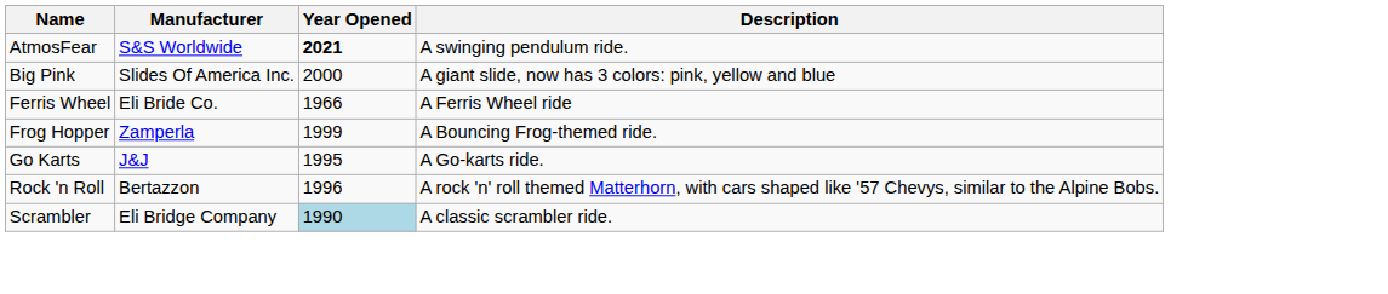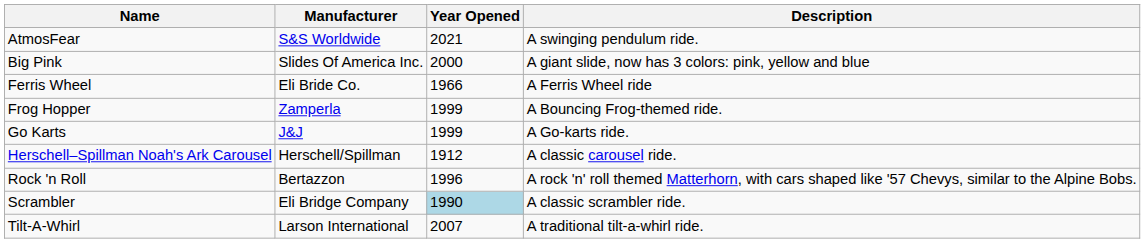 <table class="wikitable">
 <tr>
 <th>Name</th>
 <th>Manufacturer</th>
 <th>Year Opened</th>
 <th>Description</th>
 </tr>
 <tr>
 <td>AtmosFear</td>
 <td><a href='#'>S&S Worldwide</a></td>
-<td><strong>2021</strong></td>
+<td>2021</td>
 <td>A swinging pendulum ride.</td>
 </tr>
 <tr>
 <td>Big Pink</td>
 <td>Slides Of America Inc.</td>
 <td>2000</td>
 <td>A giant slide, now has 3 colors: pink, yellow and blue</td>
 </tr>
 <tr>
 <td>Ferris Wheel</td>
 <td>Eli Bride Co.</td>
 <td>1966</td>
 <td>A Ferris Wheel ride</td>
 </tr>
 <tr>
 <td>Frog Hopper</td>
 <td><a href='#'>Zamperla</a></td>
 <td>1999</td>
 <td>A Bouncing Frog-themed ride.</td>
 </tr>
 <tr>
 <td>Go Karts</td>
 <td><a href='#'>J&J</a></td>
-<td>1995</td>
+<td>1999</td>
 <td>A Go-karts ride.</td>
+</tr>
+<tr>
+<td><a href='#'>Herschell–Spillman Noah's Ark Carousel</a></td>
+<td>Herschell/Spillman</td>
+<td>1912</td>
+<td>A classic <a href='#'>carousel</a> ride.</td>
 </tr>
 <tr>
 <td>Rock 'n Roll</td>
 <td>Bertazzon</td>
 <td>1996</td>
 <td>A rock 'n' roll themed <a href='#'>Matterhorn</a>, with cars shaped like '57 Chevys, similar to the Alpine Bobs.</td>
 </tr>
 <tr>
 <td>Scrambler</td>
 <td>Eli Bridge Company</td>
 <td style="background: lightblue;">1990</td>
 <td>A classic scrambler ride.</td>
 </tr>
+<tr>
+<td>Tilt-A-Whirl</td>
+<td>Larson International</td>
+<td>2007</td>
+<td>A traditional tilt-a-whirl ride.</td>
+</tr>
 </table>
